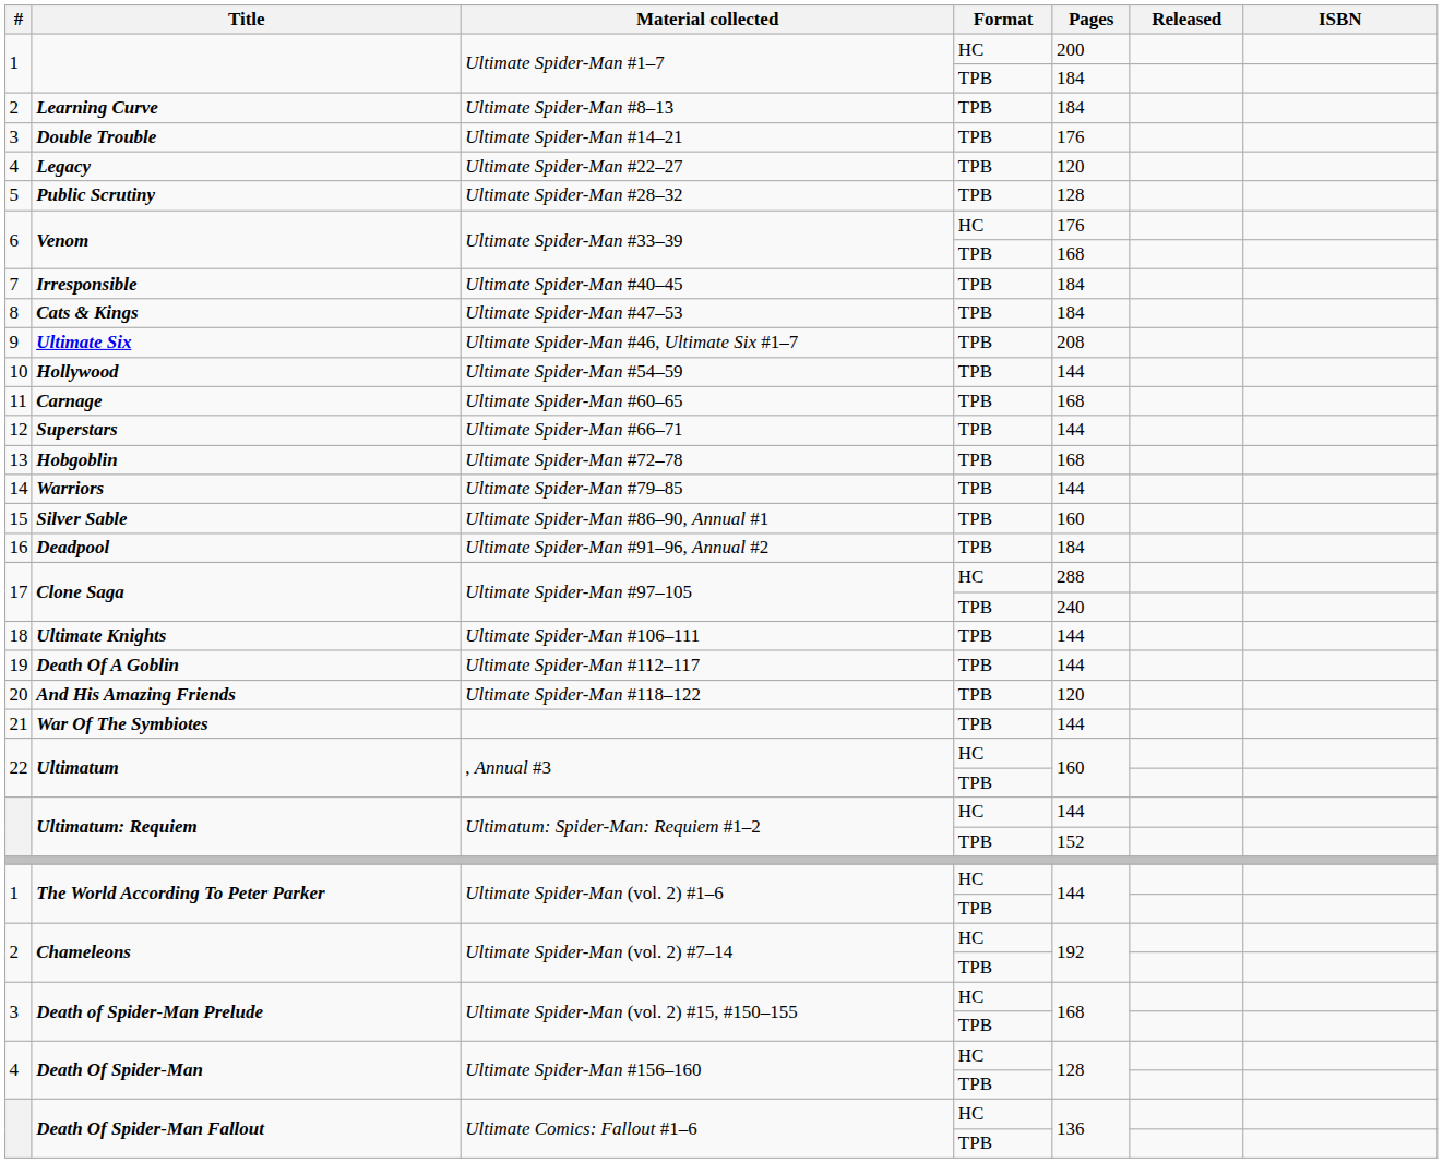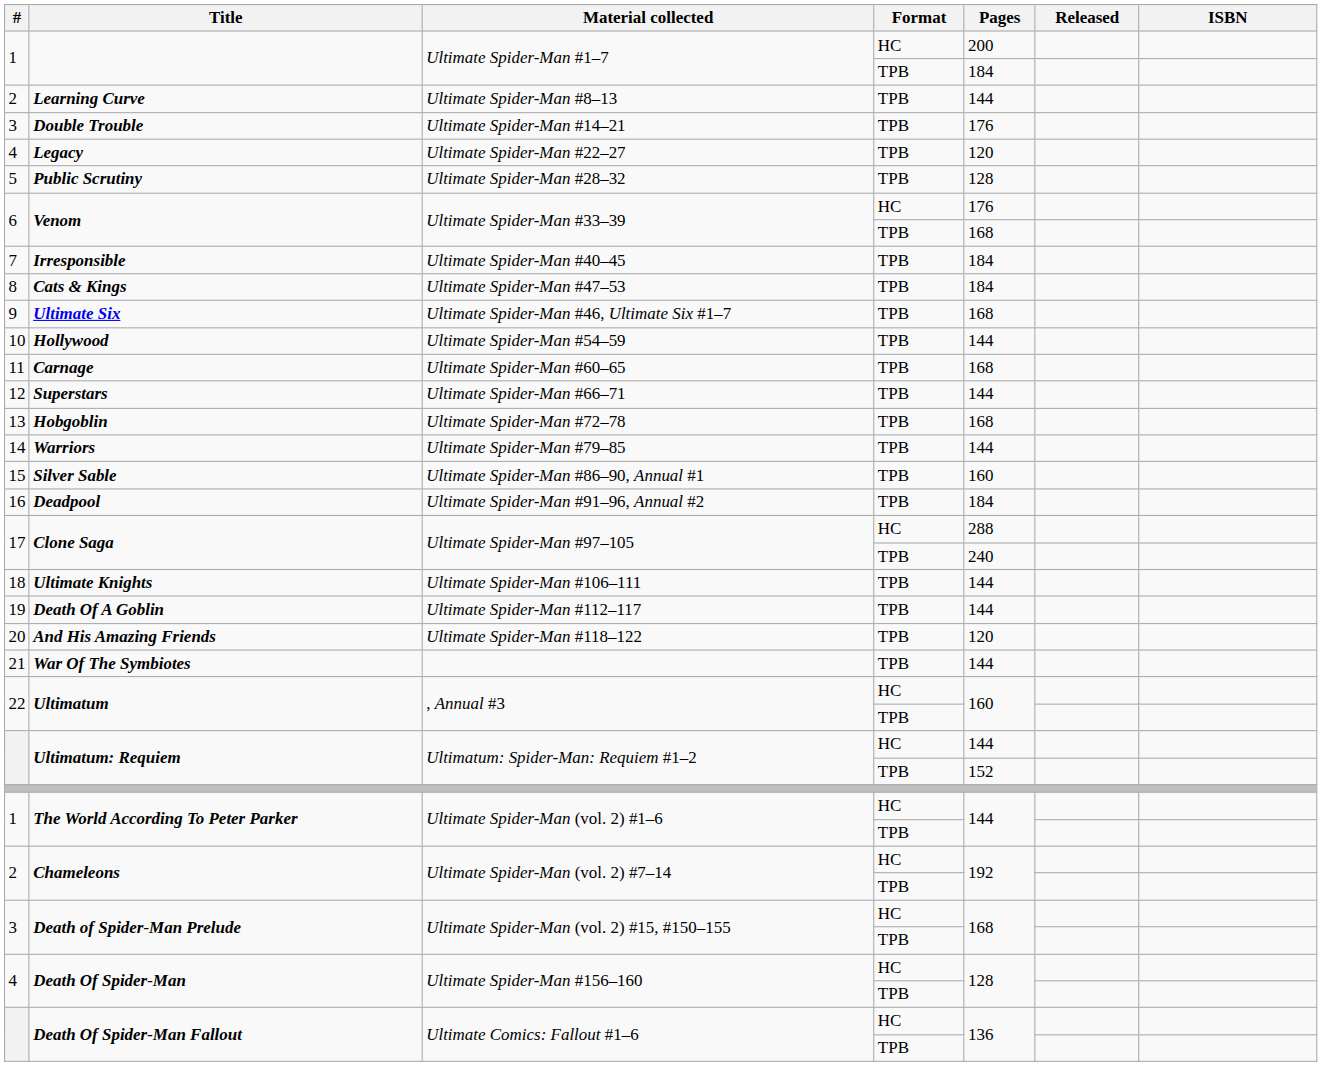 <table class="wikitable sortable" width=98%>
 <tr>
 <th width="4px">#</th>
 <th>Title</th>
 <th>Material collected</th>
 <th class="unsortable">Format</th>
 <th>Pages</th>
 <th>Released</th>
 <th class="unsortable" style="width: 10em;">ISBN</th>
 </tr>
 <tr>
 <td rowspan="2">1</td>
 <td rowspan="2"><strong><em></em></strong></td>
 <td rowspan="2"><em>Ultimate Spider-Man</em> #1–7</td>
 <td>HC</td>
 <td>200</td>
 <td></td>
 <td></td>
 </tr>
 <tr>
 <td>TPB</td>
 <td>184</td>
 <td></td>
 <td></td>
 </tr>
 <tr>
 <td>2</td>
 <td><strong><em>Learning Curve</em></strong></td>
 <td><em>Ultimate Spider-Man</em> #8–13</td>
 <td>TPB</td>
-<td>184</td>
+<td>144</td>
 <td></td>
 <td></td>
 </tr>
 <tr>
 <td>3</td>
 <td><strong><em>Double Trouble</em></strong></td>
 <td><em>Ultimate Spider-Man</em> #14–21</td>
 <td>TPB</td>
 <td>176</td>
 <td></td>
 <td></td>
 </tr>
 <tr>
 <td>4</td>
 <td><strong><em>Legacy</em></strong></td>
 <td><em>Ultimate Spider-Man</em> #22–27</td>
 <td>TPB</td>
 <td>120</td>
 <td></td>
 <td></td>
 </tr>
 <tr>
 <td>5</td>
 <td><strong><em>Public Scrutiny</em></strong></td>
 <td><em>Ultimate Spider-Man</em> #28–32</td>
 <td>TPB</td>
 <td>128</td>
 <td></td>
 <td></td>
 </tr>
 <tr>
 <td rowspan="2">6</td>
 <td rowspan="2"><strong><em>Venom</em></strong></td>
 <td rowspan="2"><em>Ultimate Spider-Man</em> #33–39</td>
 <td>HC</td>
 <td>176</td>
 <td></td>
 <td></td>
 </tr>
 <tr>
 <td>TPB</td>
 <td>168</td>
 <td></td>
 <td></td>
 </tr>
 <tr>
 <td>7</td>
 <td><strong><em>Irresponsible</em></strong></td>
 <td><em>Ultimate Spider-Man</em> #40–45</td>
 <td>TPB</td>
 <td>184</td>
 <td></td>
 <td></td>
 </tr>
 <tr>
 <td>8</td>
 <td><strong><em>Cats & Kings</em></strong></td>
 <td><em>Ultimate Spider-Man</em> #47–53</td>
 <td>TPB</td>
 <td>184</td>
 <td></td>
 <td></td>
 </tr>
 <tr>
 <td>9</td>
 <td><strong><em><a href='#'>Ultimate Six</a></em></strong></td>
 <td><em>Ultimate Spider-Man</em> #46, <em>Ultimate Six</em> #1–7</td>
 <td>TPB</td>
-<td>208</td>
+<td>168</td>
 <td></td>
 <td></td>
 </tr>
 <tr>
 <td>10</td>
 <td><strong><em>Hollywood</em></strong></td>
 <td><em>Ultimate Spider-Man</em> #54–59</td>
 <td>TPB</td>
 <td>144</td>
 <td></td>
 <td></td>
 </tr>
 <tr>
 <td>11</td>
 <td><strong><em>Carnage</em></strong></td>
 <td><em>Ultimate Spider-Man</em> #60–65</td>
 <td>TPB</td>
 <td>168</td>
 <td></td>
 <td></td>
 </tr>
 <tr>
 <td>12</td>
 <td><strong><em>Superstars</em></strong></td>
 <td><em>Ultimate Spider-Man</em> #66–71</td>
 <td>TPB</td>
 <td>144</td>
 <td></td>
 <td></td>
 </tr>
 <tr>
 <td>13</td>
 <td><strong><em>Hobgoblin</em></strong></td>
 <td><em>Ultimate Spider-Man</em> #72–78</td>
 <td>TPB</td>
 <td>168</td>
 <td></td>
 <td></td>
 </tr>
 <tr>
 <td>14</td>
 <td><strong><em>Warriors</em></strong></td>
 <td><em>Ultimate Spider-Man</em> #79–85</td>
 <td>TPB</td>
 <td>144</td>
 <td></td>
 <td></td>
 </tr>
 <tr>
 <td>15</td>
 <td><strong><em>Silver Sable</em></strong></td>
 <td><em>Ultimate Spider-Man</em> #86–90, <em>Annual</em> #1</td>
 <td>TPB</td>
 <td>160</td>
 <td></td>
 <td></td>
 </tr>
 <tr>
 <td>16</td>
 <td><strong><em>Deadpool</em></strong></td>
 <td><em>Ultimate Spider-Man</em> #91–96, <em>Annual</em> #2</td>
 <td>TPB</td>
 <td>184</td>
 <td></td>
 <td></td>
 </tr>
 <tr>
 <td rowspan="2">17</td>
 <td rowspan="2"><strong><em>Clone Saga</em></strong></td>
 <td rowspan="2"><em>Ultimate Spider-Man</em> #97–105</td>
 <td>HC</td>
 <td>288</td>
 <td></td>
 <td></td>
 </tr>
 <tr>
 <td>TPB</td>
 <td>240</td>
 <td></td>
 <td></td>
 </tr>
 <tr>
 <td>18</td>
 <td><strong><em>Ultimate Knights</em></strong></td>
 <td><em>Ultimate Spider-Man</em> #106–111</td>
 <td>TPB</td>
 <td>144</td>
 <td></td>
 <td></td>
 </tr>
 <tr>
 <td>19</td>
 <td><strong><em>Death Of A Goblin</em></strong></td>
 <td><em>Ultimate Spider-Man</em> #112–117</td>
 <td>TPB</td>
 <td>144</td>
 <td></td>
 <td></td>
 </tr>
 <tr>
 <td>20</td>
 <td><strong><em>And His Amazing Friends</em></strong></td>
 <td><em>Ultimate Spider-Man</em> #118–122</td>
 <td>TPB</td>
 <td>120</td>
 <td></td>
 <td></td>
 </tr>
 <tr>
 <td>21</td>
 <td><strong><em>War Of The Symbiotes</em></strong></td>
 <td></td>
 <td>TPB</td>
 <td>144</td>
 <td></td>
 <td></td>
 </tr>
 <tr>
 <td rowspan="2">22</td>
 <td rowspan="2"><strong><em>Ultimatum</em></strong></td>
 <td rowspan="2">, <em>Annual</em> #3</td>
 <td>HC</td>
 <td rowspan="2">160</td>
 <td></td>
 <td></td>
 </tr>
 <tr>
 <td>TPB</td>
 <td></td>
 <td></td>
 </tr>
 <tr>
 <th style="background-color: light grey;" rowspan=2></th>
 <td rowspan="2"><strong><em>Ultimatum: Requiem</em></strong></td>
 <td rowspan="2"><em>Ultimatum: Spider-Man: Requiem</em> #1–2</td>
 <td>HC</td>
 <td>144</td>
 <td></td>
 <td></td>
 </tr>
 <tr>
 <td>TPB</td>
 <td>152</td>
 <td></td>
 <td></td>
 </tr>
 <tr>
 <th colspan="7" style="background-color: silver;"></th>
 </tr>
 <tr>
 <td rowspan="2">1</td>
 <td rowspan="2"><strong><em>The World According To Peter Parker</em></strong></td>
 <td rowspan="2"><em>Ultimate Spider-Man</em> (vol. 2) #1–6</td>
 <td>HC</td>
 <td rowspan="2">144</td>
 <td></td>
 <td></td>
 </tr>
 <tr>
 <td>TPB</td>
 <td></td>
 <td></td>
 </tr>
 <tr>
 <td rowspan="2">2</td>
 <td rowspan="2"><strong><em>Chameleons</em></strong></td>
 <td rowspan="2"><em>Ultimate Spider-Man</em> (vol. 2) #7–14</td>
 <td>HC</td>
 <td rowspan="2">192</td>
 <td></td>
 <td></td>
 </tr>
 <tr>
 <td>TPB</td>
 <td></td>
 <td></td>
 </tr>
 <tr>
 <td rowspan="2">3</td>
 <td rowspan="2"><strong><em>Death of Spider-Man Prelude</em></strong></td>
 <td rowspan="2"><em>Ultimate Spider-Man</em> (vol. 2) #15, #150–155</td>
 <td>HC</td>
 <td rowspan="2">168</td>
 <td></td>
 <td></td>
 </tr>
 <tr>
 <td>TPB</td>
 <td></td>
 <td></td>
 </tr>
 <tr>
 <td rowspan="2">4</td>
 <td rowspan="2"><strong><em>Death Of Spider-Man</em></strong></td>
 <td rowspan="2"><em>Ultimate Spider-Man</em> #156–160</td>
 <td>HC</td>
 <td rowspan="2">128</td>
 <td></td>
 <td></td>
 </tr>
 <tr>
 <td>TPB</td>
 <td></td>
 <td></td>
 </tr>
 <tr>
 <th style="background-color: light grey;" rowspan=2></th>
 <td rowspan="2"><strong><em>Death Of Spider-Man Fallout</em></strong></td>
 <td rowspan="2"><em>Ultimate Comics: Fallout</em> #1–6</td>
 <td>HC</td>
 <td rowspan="2">136</td>
 <td></td>
 <td></td>
 </tr>
 <tr>
 <td>TPB</td>
 <td></td>
 <td></td>
 </tr>
 </table>
